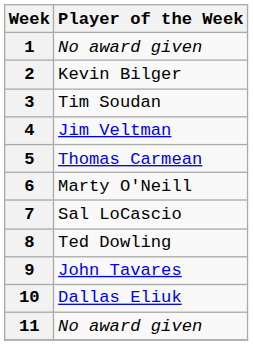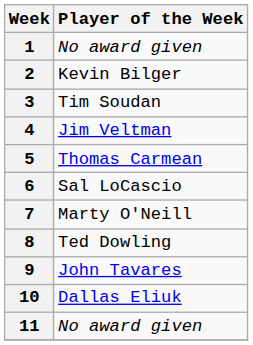 <table class="wikitable">
 <tr>
 <th>Week</th>
 <th>Player of the Week</th>
 </tr>
 <tr>
 <th>1</th>
 <td><em>No award given</em></td>
 </tr>
 <tr>
 <th>2</th>
 <td>Kevin Bilger</td>
 </tr>
 <tr>
 <th>3</th>
 <td>Tim Soudan</td>
 </tr>
 <tr>
 <th>4</th>
 <td><a href='#'>Jim Veltman</a></td>
 </tr>
 <tr>
 <th>5</th>
 <td><a href='#'>Thomas Carmean</a></td>
 </tr>
 <tr>
 <th>6</th>
-<td>Marty O'Neill</td>
+<td>Sal LoCascio</td>
 </tr>
 <tr>
 <th>7</th>
-<td>Sal LoCascio</td>
+<td>Marty O'Neill</td>
 </tr>
 <tr>
 <th>8</th>
 <td>Ted Dowling</td>
 </tr>
 <tr>
 <th>9</th>
 <td><a href='#'>John Tavares</a></td>
 </tr>
 <tr>
 <th>10</th>
 <td><a href='#'>Dallas Eliuk</a></td>
 </tr>
 <tr>
 <th>11</th>
 <td><em>No award given</em></td>
 </tr>
 <tr>
 </tr>
 </table>
